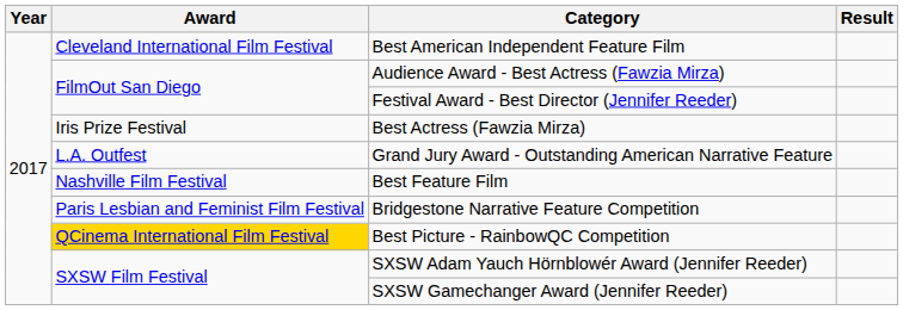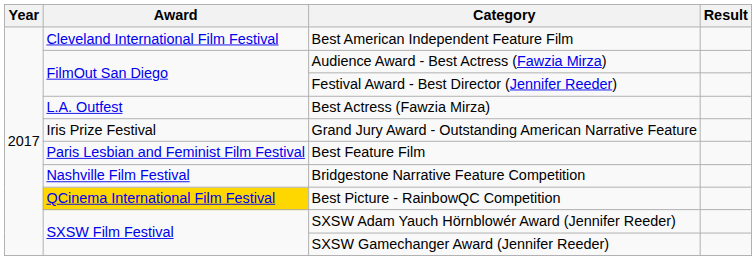 <table class="wikitable">
 <tr>
 <th>Year</th>
 <th>Award</th>
 <th>Category</th>
 <th>Result</th>
 </tr>
 <tr>
 <td rowspan="10">2017</td>
 <td><a href='#'>Cleveland International Film Festival</a></td>
 <td>Best American Independent Feature Film</td>
 <td></td>
 </tr>
 <tr>
 <td rowspan="2"><a href='#'>FilmOut San Diego</a></td>
 <td>Audience Award - Best Actress (<a href='#'>Fawzia Mirza</a>)</td>
 <td></td>
 </tr>
 <tr>
 <td>Festival Award - Best Director (<a href='#'>Jennifer Reeder</a>)</td>
 <td></td>
 </tr>
 <tr>
-<td>Iris Prize Festival</td>
+<td><a href='#'>L.A. Outfest</a></td>
 <td>Best Actress (Fawzia Mirza)</td>
 <td></td>
 </tr>
 <tr>
-<td><a href='#'>L.A. Outfest</a></td>
+<td>Iris Prize Festival</td>
 <td>Grand Jury Award - Outstanding American Narrative Feature</td>
 <td></td>
 </tr>
 <tr>
-<td><a href='#'>Nashville Film Festival</a></td>
+<td><a href='#'>Paris Lesbian and Feminist Film Festival</a></td>
 <td>Best Feature Film</td>
 <td></td>
 </tr>
 <tr>
-<td><a href='#'>Paris Lesbian and Feminist Film Festival</a></td>
+<td><a href='#'>Nashville Film Festival</a></td>
 <td>Bridgestone Narrative Feature Competition</td>
 <td></td>
 </tr>
 <tr>
 <td style="background: gold;"><a href='#'>QCinema International Film Festival</a></td>
 <td>Best Picture - RainbowQC Competition</td>
 <td></td>
 </tr>
 <tr>
 <td rowspan="2"><a href='#'>SXSW Film Festival</a></td>
 <td>SXSW Adam Yauch Hörnblowér Award (Jennifer Reeder)</td>
 <td></td>
 </tr>
 <tr>
 <td>SXSW Gamechanger Award (Jennifer Reeder)</td>
 <td></td>
 </tr>
 </table>
